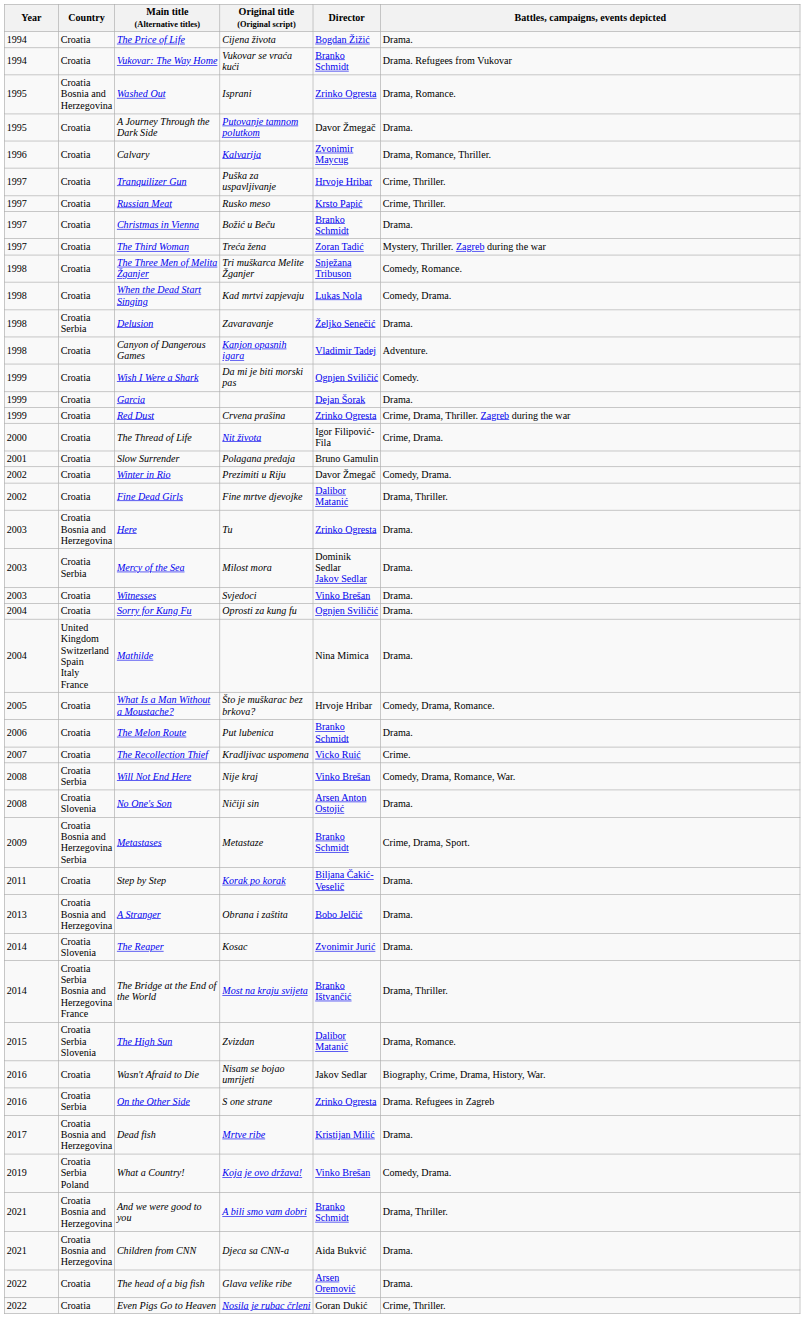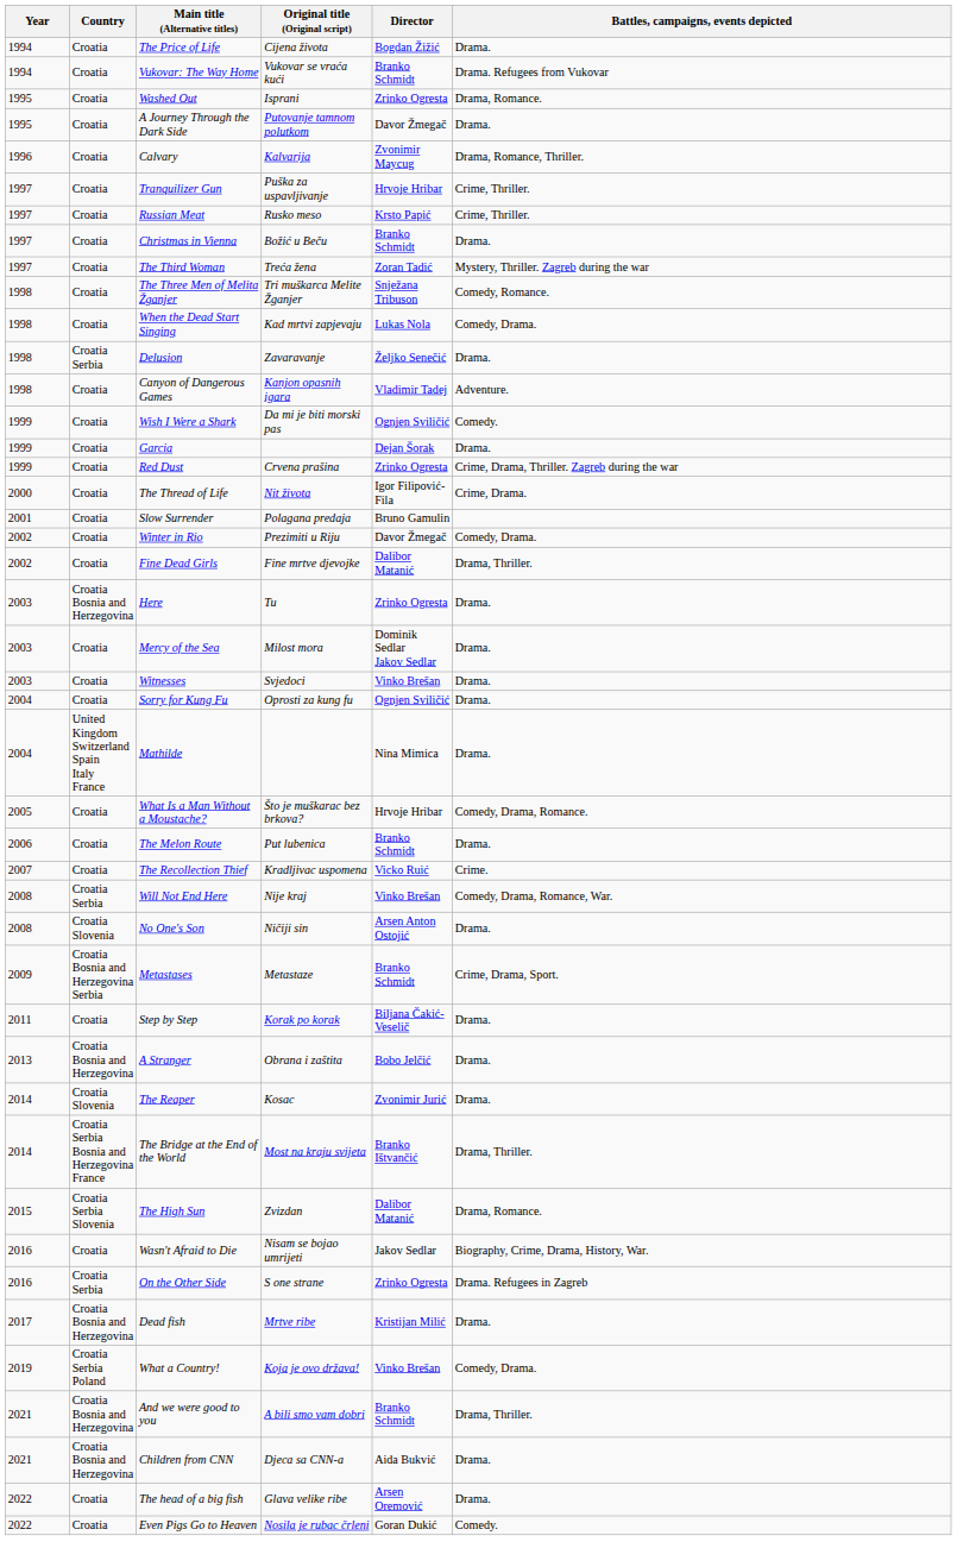 <table class="wikitable sortable" style="width:100%;">
 <tr>
 <th class="unsortable">Year</th>
 <th width= 80>Country</th>
 <th width=160>Main title<br><small>(Alternative titles)</small></th>
 <th width=140>Original title<br><small>(Original script)</small></th>
 <th width=100>Director</th>
 <th class="unsortable">Battles, campaigns, events depicted</th>
 </tr>
 <tr>
 <td>1994</td>
 <td>Croatia</td>
 <td><em><a href='#'>The Price of Life</a></em></td>
 <td><em>Cijena života</em></td>
 <td><a href='#'>Bogdan Žižić</a></td>
 <td>Drama.</td>
 </tr>
 <tr>
 <td>1994</td>
 <td>Croatia</td>
 <td><em><a href='#'>Vukovar: The Way Home</a></em></td>
 <td><em>Vukovar se vraća kući</em></td>
 <td><a href='#'>Branko Schmidt</a></td>
 <td>Drama. Refugees from Vukovar</td>
 </tr>
 <tr>
 <td>1995</td>
-<td>Croatia<br>Bosnia and Herzegovina</td>
+<td>Croatia</td>
 <td><em><a href='#'>Washed Out</a></em></td>
 <td><em>Isprani</em></td>
 <td><a href='#'>Zrinko Ogresta</a></td>
 <td>Drama, Romance.</td>
 </tr>
 <tr>
 <td>1995</td>
 <td>Croatia</td>
 <td><em>A Journey Through the Dark Side</em></td>
 <td><em><a href='#'>Putovanje tamnom polutkom</a></em></td>
 <td>Davor Žmegač</td>
 <td>Drama.</td>
 </tr>
 <tr>
 <td>1996</td>
 <td>Croatia</td>
 <td><em>Calvary</em></td>
 <td><em><a href='#'>Kalvarija</a></em></td>
 <td><a href='#'>Zvonimir Maycug</a></td>
 <td>Drama, Romance, Thriller.</td>
 </tr>
 <tr>
 <td>1997</td>
 <td>Croatia</td>
 <td><em><a href='#'>Tranquilizer Gun</a></em></td>
 <td><em>Puška za uspavljivanje</em></td>
 <td><a href='#'>Hrvoje Hribar</a></td>
 <td>Crime, Thriller.</td>
 </tr>
 <tr>
 <td>1997</td>
 <td>Croatia</td>
 <td><em><a href='#'>Russian Meat</a></em></td>
 <td><em>Rusko meso</em></td>
 <td><a href='#'>Krsto Papić</a></td>
 <td>Crime, Thriller.</td>
 </tr>
 <tr>
 <td>1997</td>
 <td>Croatia</td>
 <td><em><a href='#'>Christmas in Vienna</a></em></td>
 <td><em>Božić u Beču</em></td>
 <td><a href='#'>Branko Schmidt</a></td>
 <td>Drama.</td>
 </tr>
 <tr>
 <td>1997</td>
 <td>Croatia</td>
 <td><em><a href='#'>The Third Woman</a></em></td>
 <td><em>Treća žena</em></td>
 <td><a href='#'>Zoran Tadić</a></td>
 <td>Mystery, Thriller. <a href='#'>Zagreb</a> during the war</td>
 </tr>
 <tr>
 <td>1998</td>
 <td>Croatia</td>
 <td><em><a href='#'>The Three Men of Melita Žganjer</a></em></td>
 <td><em>Tri muškarca Melite Žganjer</em></td>
 <td><a href='#'>Snježana Tribuson</a></td>
 <td>Comedy, Romance.</td>
 </tr>
 <tr>
 <td>1998</td>
 <td>Croatia</td>
 <td><em><a href='#'>When the Dead Start Singing</a></em></td>
 <td><em>Kad mrtvi zapjevaju</em></td>
 <td><a href='#'>Lukas Nola</a></td>
 <td>Comedy, Drama.</td>
 </tr>
 <tr>
 <td>1998</td>
 <td>Croatia<br>Serbia</td>
 <td><em><a href='#'>Delusion</a></em></td>
 <td><em>Zavaravanje</em></td>
 <td><a href='#'>Željko Senečić</a></td>
 <td>Drama.</td>
 </tr>
 <tr>
 <td>1998</td>
 <td>Croatia</td>
 <td><em>Canyon of Dangerous Games</em></td>
 <td><em><a href='#'>Kanjon opasnih igara</a></em></td>
 <td><a href='#'>Vladimir Tadej</a></td>
 <td>Adventure.</td>
 </tr>
 <tr>
 <td>1999</td>
 <td>Croatia</td>
 <td><em><a href='#'>Wish I Were a Shark</a></em></td>
 <td><em>Da mi je biti morski pas</em></td>
 <td><a href='#'>Ognjen Sviličić</a></td>
 <td>Comedy.</td>
 </tr>
 <tr>
 <td>1999</td>
 <td>Croatia</td>
 <td><em><a href='#'>Garcia</a></em></td>
 <td></td>
 <td><a href='#'>Dejan Šorak</a></td>
 <td>Drama.</td>
 </tr>
 <tr>
 <td>1999</td>
 <td>Croatia</td>
 <td><em><a href='#'>Red Dust</a></em></td>
 <td><em>Crvena prašina</em></td>
 <td><a href='#'>Zrinko Ogresta</a></td>
 <td>Crime, Drama, Thriller. <a href='#'>Zagreb</a> during the war</td>
 </tr>
 <tr>
 <td>2000</td>
 <td>Croatia</td>
 <td><em>The Thread of Life</em></td>
 <td><em><a href='#'>Nit života</a></em></td>
 <td>Igor Filipović-Fila</td>
 <td>Crime, Drama.</td>
 </tr>
 <tr>
 <td>2001</td>
 <td>Croatia</td>
 <td><em>Slow Surrender</em></td>
 <td><em>Polagana predaja</em></td>
 <td>Bruno Gamulin</td>
 <td></td>
 </tr>
 <tr>
 <td>2002</td>
 <td>Croatia</td>
 <td><em><a href='#'>Winter in Rio</a></em></td>
 <td><em>Prezimiti u Riju</em></td>
 <td>Davor Žmegač</td>
 <td>Comedy, Drama.</td>
 </tr>
 <tr>
 <td>2002</td>
 <td>Croatia</td>
 <td><em><a href='#'>Fine Dead Girls</a></em></td>
 <td><em>Fine mrtve djevojke</em></td>
 <td><a href='#'>Dalibor Matanić</a></td>
 <td>Drama, Thriller.</td>
 </tr>
 <tr>
 <td>2003</td>
 <td>Croatia<br>Bosnia and Herzegovina</td>
 <td><em><a href='#'>Here</a></em></td>
 <td><em>Tu</em></td>
 <td><a href='#'>Zrinko Ogresta</a></td>
 <td>Drama.</td>
 </tr>
 <tr>
 <td>2003</td>
-<td>Croatia<br>Serbia</td>
+<td>Croatia</td>
 <td><em><a href='#'>Mercy of the Sea</a></em></td>
 <td><em>Milost mora</em></td>
 <td>Dominik Sedlar<br><a href='#'>Jakov Sedlar</a></td>
 <td>Drama.</td>
 </tr>
 <tr>
 <td>2003</td>
 <td>Croatia</td>
 <td><em><a href='#'>Witnesses</a></em></td>
 <td><em>Svjedoci</em></td>
 <td><a href='#'>Vinko Brešan</a></td>
 <td>Drama.</td>
 </tr>
 <tr>
 <td>2004</td>
 <td>Croatia</td>
 <td><em><a href='#'>Sorry for Kung Fu</a></em></td>
 <td><em>Oprosti za kung fu</em></td>
 <td><a href='#'>Ognjen Sviličić</a></td>
 <td>Drama.</td>
 </tr>
 <tr>
 <td>2004</td>
 <td>United Kingdom<br>Switzerland<br>Spain<br>Italy<br>France</td>
 <td><em><a href='#'>Mathilde</a></em></td>
 <td></td>
 <td>Nina Mimica</td>
 <td>Drama.</td>
 </tr>
 <tr>
 <td>2005</td>
 <td>Croatia</td>
 <td><em><a href='#'>What Is a Man Without a Moustache?</a></em></td>
 <td><em>Što je muškarac bez brkova?</em></td>
 <td>Hrvoje Hribar</td>
 <td>Comedy, Drama, Romance.</td>
 </tr>
 <tr>
 <td>2006</td>
 <td>Croatia</td>
 <td><em><a href='#'>The Melon Route</a></em></td>
 <td><em>Put lubenica</em></td>
 <td><a href='#'>Branko Schmidt</a></td>
 <td>Drama.</td>
 </tr>
 <tr>
 <td>2007</td>
 <td>Croatia</td>
 <td><em><a href='#'>The Recollection Thief</a></em></td>
 <td><em>Kradljivac uspomena</em></td>
 <td><a href='#'>Vicko Ruić</a></td>
 <td>Crime.</td>
 </tr>
 <tr>
 <td>2008</td>
 <td>Croatia<br>Serbia</td>
 <td><em><a href='#'>Will Not End Here</a></em></td>
 <td><em>Nije kraj</em></td>
 <td><a href='#'>Vinko Brešan</a></td>
 <td>Comedy, Drama, Romance, War.</td>
 </tr>
 <tr>
 <td>2008</td>
 <td>Croatia<br>Slovenia</td>
 <td><em><a href='#'>No One's Son</a></em></td>
 <td><em>Ničiji sin</em></td>
 <td><a href='#'>Arsen Anton Ostojić</a></td>
 <td>Drama.</td>
 </tr>
 <tr>
 <td>2009</td>
 <td>Croatia<br>Bosnia and Herzegovina<br>Serbia</td>
 <td><em><a href='#'>Metastases</a></em></td>
 <td><em>Metastaze</em></td>
 <td><a href='#'>Branko Schmidt</a></td>
 <td>Crime, Drama, Sport.</td>
 </tr>
 <tr>
 <td>2011</td>
 <td>Croatia</td>
 <td><em>Step by Step</em></td>
 <td><em><a href='#'>Korak po korak</a></em></td>
 <td><a href='#'>Biljana Čakić-Veselič</a></td>
 <td>Drama.</td>
 </tr>
 <tr>
 <td>2013</td>
 <td>Croatia<br>Bosnia and Herzegovina</td>
 <td><em><a href='#'>A Stranger</a></em></td>
 <td><em>Obrana i zaštita</em></td>
 <td><a href='#'>Bobo Jelčić</a></td>
 <td>Drama.</td>
 </tr>
 <tr>
 <td>2014</td>
 <td>Croatia<br>Slovenia</td>
 <td><em><a href='#'>The Reaper</a></em></td>
 <td><em>Kosac</em></td>
 <td><a href='#'>Zvonimir Jurić</a></td>
 <td>Drama.</td>
 </tr>
 <tr>
 <td>2014</td>
 <td>Croatia<br>Serbia<br>Bosnia and Herzegovina<br>France</td>
 <td><em>The Bridge at the End of the World</em></td>
 <td><em><a href='#'>Most na kraju svijeta</a></em></td>
 <td><a href='#'>Branko Ištvančić</a></td>
 <td>Drama, Thriller.</td>
 </tr>
 <tr>
 <td>2015</td>
 <td>Croatia<br>Serbia<br>Slovenia</td>
 <td><em><a href='#'>The High Sun</a></em></td>
 <td><em>Zvizdan</em></td>
 <td><a href='#'>Dalibor Matanić</a></td>
 <td>Drama, Romance.</td>
 </tr>
 <tr>
 <td>2016</td>
 <td>Croatia</td>
 <td><em>Wasn't Afraid to Die</em></td>
 <td><em>Nisam se bojao umrijeti</em></td>
 <td>Jakov Sedlar</td>
 <td>Biography, Crime, Drama, History, War.</td>
 </tr>
 <tr>
 <td>2016</td>
 <td>Croatia<br>Serbia</td>
 <td><em><a href='#'>On the Other Side</a></em></td>
 <td><em>S one strane</em></td>
 <td><a href='#'>Zrinko Ogresta</a></td>
 <td>Drama. Refugees in Zagreb</td>
 </tr>
 <tr>
 <td>2017</td>
 <td>Croatia<br>Bosnia and Herzegovina</td>
 <td><em>Dead fish</em></td>
 <td><em><a href='#'>Mrtve ribe</a></em></td>
 <td><a href='#'>Kristijan Milić</a></td>
 <td>Drama.</td>
 </tr>
 <tr>
 <td>2019</td>
 <td>Croatia<br>Serbia<br>Poland</td>
 <td><em>What a Country!</em></td>
 <td><em><a href='#'>Koja je ovo država!</a></em></td>
 <td><a href='#'>Vinko Brešan</a></td>
 <td>Comedy, Drama.</td>
 </tr>
 <tr>
 <td>2021</td>
 <td>Croatia<br>Bosnia and Herzegovina</td>
 <td><em>And we were good to you</em></td>
 <td><em><a href='#'>A bili smo vam dobri</a></em></td>
 <td><a href='#'>Branko Schmidt</a></td>
 <td>Drama, Thriller.</td>
 </tr>
 <tr>
 <td>2021</td>
 <td>Croatia<br>Bosnia and Herzegovina</td>
 <td><em>Children from CNN</em></td>
 <td><em>Djeca sa CNN-a</em></td>
 <td>Aida Bukvić</td>
 <td>Drama.</td>
 </tr>
 <tr>
 <td>2022</td>
 <td>Croatia</td>
 <td><em>The head of a big fish</em></td>
 <td><em>Glava velike ribe</em></td>
 <td><a href='#'>Arsen Oremović</a></td>
 <td>Drama.</td>
 </tr>
 <tr>
 <td>2022</td>
 <td>Croatia</td>
 <td><em>Even Pigs Go to Heaven</em></td>
 <td><em><a href='#'>Nosila je rubac črleni</a></em></td>
 <td>Goran Dukić</td>
-<td>Crime, Thriller.</td>
+<td>Comedy.</td>
 </tr>
 </table>
